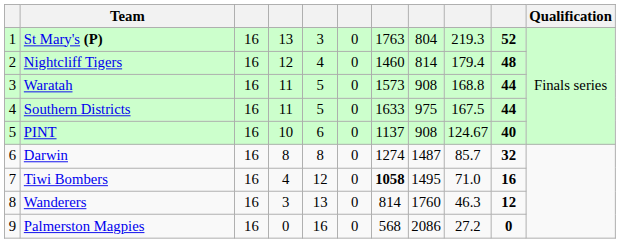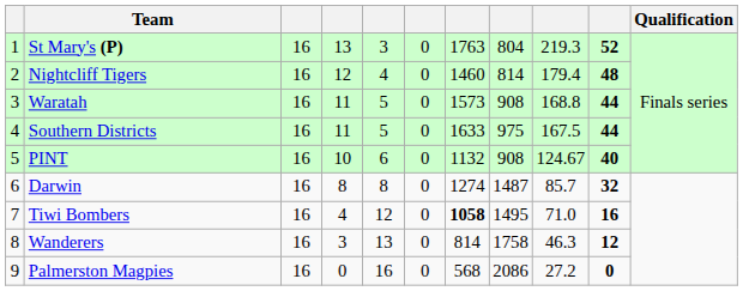 <table class="wikitable" style="text-align:center; margin-bottom:0">
 <tr>
 <th style="width:10px"></th>
 <th style="width:35%;">Team</th>
 <th style="width:30px;"></th>
 <th style="width:30px;"></th>
 <th style="width:30px;"></th>
 <th style="width:30px;"></th>
 <th style="width:30px;"></th>
 <th style="width:30px;"></th>
 <th style="width:30px;"></th>
 <th style="width:30px;"></th>
 <th>Qualification</th>
 </tr>
 <tr style="background:#ccffcc;">
 <td>1</td>
 <td style="text-align:left;"><a href='#'>St Mary's</a> <strong>(P)</strong></td>
 <td>16</td>
 <td>13</td>
 <td>3</td>
 <td>0</td>
 <td>1763</td>
 <td>804</td>
 <td>219.3</td>
 <td><strong>52</strong></td>
 <td rowspan=5>Finals series</td>
 </tr>
 <tr style="background:#ccffcc;">
 <td>2</td>
 <td style="text-align:left;"><a href='#'>Nightcliff Tigers</a></td>
 <td>16</td>
 <td>12</td>
 <td>4</td>
 <td>0</td>
 <td>1460</td>
 <td>814</td>
 <td>179.4</td>
 <td><strong>48</strong></td>
 </tr>
 <tr style="background:#ccffcc;">
 <td>3</td>
 <td style="text-align:left;"><a href='#'>Waratah</a></td>
 <td>16</td>
 <td>11</td>
 <td>5</td>
 <td>0</td>
 <td>1573</td>
 <td>908</td>
 <td>168.8</td>
 <td><strong>44</strong></td>
 </tr>
 <tr style="background:#ccffcc;">
 <td>4</td>
 <td style="text-align:left;"><a href='#'>Southern Districts</a></td>
 <td>16</td>
 <td>11</td>
 <td>5</td>
 <td>0</td>
 <td>1633</td>
 <td>975</td>
 <td>167.5</td>
 <td><strong>44</strong></td>
 </tr>
 <tr style="background:#ccffcc;">
 <td>5</td>
 <td style="text-align:left;"><a href='#'>PINT</a></td>
 <td>16</td>
 <td>10</td>
 <td>6</td>
 <td>0</td>
-<td>1137</td>
+<td>1132</td>
 <td>908</td>
 <td>124.67</td>
 <td><strong>40</strong></td>
 </tr>
 <tr>
 <td>6</td>
 <td style="text-align:left;"><a href='#'>Darwin</a></td>
 <td>16</td>
 <td>8</td>
 <td>8</td>
 <td>0</td>
 <td>1274</td>
 <td>1487</td>
 <td>85.7</td>
 <td><strong>32</strong></td>
 </tr>
 <tr>
 <td>7</td>
 <td style="text-align:left;"><a href='#'>Tiwi Bombers</a></td>
 <td>16</td>
 <td>4</td>
 <td>12</td>
 <td>0</td>
 <td><strong>1058</strong></td>
 <td>1495</td>
 <td>71.0</td>
 <td><strong>16</strong></td>
 </tr>
 <tr>
 <td>8</td>
 <td style="text-align:left;"><a href='#'>Wanderers</a></td>
 <td>16</td>
 <td>3</td>
 <td>13</td>
 <td>0</td>
 <td>814</td>
-<td>1760</td>
+<td>1758</td>
 <td>46.3</td>
 <td><strong>12</strong></td>
 </tr>
 <tr>
 <td>9</td>
 <td style="text-align:left;"><a href='#'>Palmerston Magpies</a></td>
 <td>16</td>
 <td>0</td>
 <td>16</td>
 <td>0</td>
 <td>568</td>
 <td>2086</td>
 <td>27.2</td>
 <td><strong>0</strong></td>
 </tr>
 </table>
